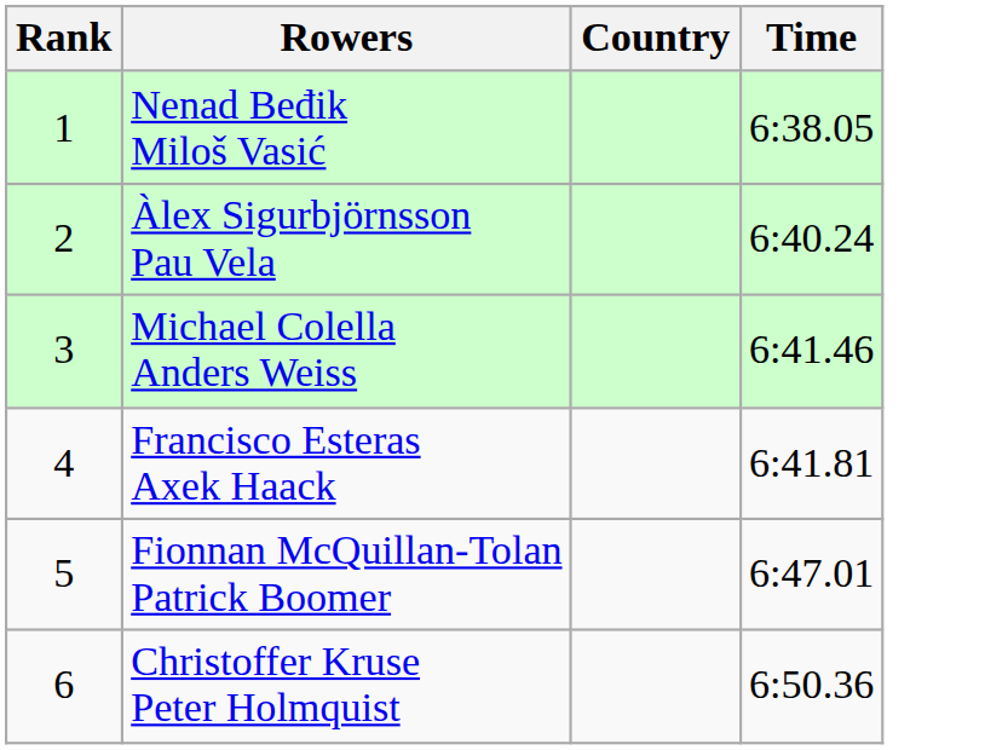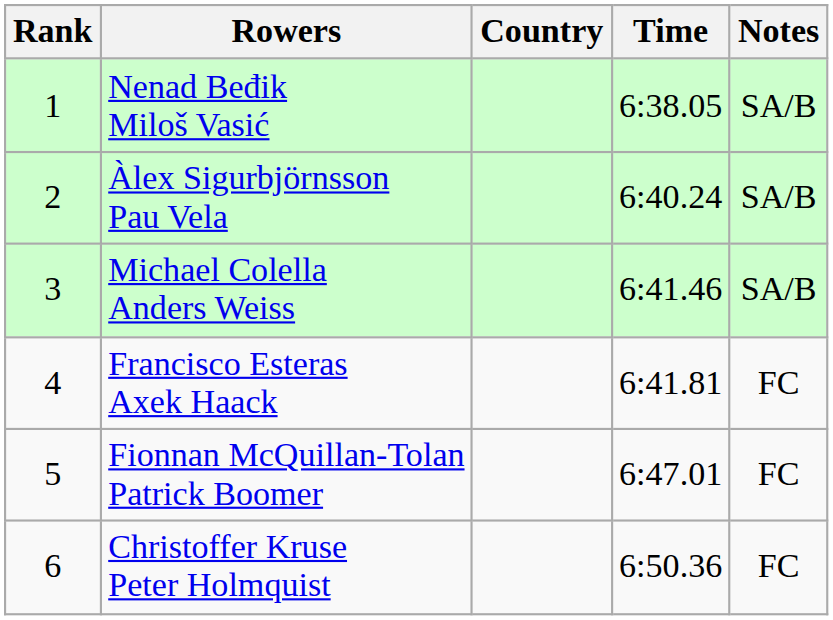 <table class="wikitable" style="text-align:center">
 <tr>
 <th>Rank</th>
 <th>Rowers</th>
 <th>Country</th>
 <th>Time</th>
+<th>Notes</th>
 </tr>
 <tr bgcolor=ccffcc>
 <td>1</td>
 <td align="left"><a href='#'>Nenad Beđik</a><br><a href='#'>Miloš Vasić</a></td>
 <td align="left"></td>
 <td>6:38.05</td>
+<td>SA/B</td>
 </tr>
 <tr bgcolor=ccffcc>
 <td>2</td>
 <td align="left"><a href='#'>Àlex Sigurbjörnsson</a><br><a href='#'>Pau Vela</a></td>
 <td align="left"></td>
 <td>6:40.24</td>
+<td>SA/B</td>
 </tr>
 <tr bgcolor=ccffcc>
 <td>3</td>
 <td align="left"><a href='#'>Michael Colella</a><br><a href='#'>Anders Weiss</a></td>
 <td align="left"></td>
 <td>6:41.46</td>
+<td>SA/B</td>
 </tr>
 <tr>
 <td>4</td>
 <td align="left"><a href='#'>Francisco Esteras</a><br><a href='#'>Axek Haack</a></td>
 <td align="left"></td>
 <td>6:41.81</td>
+<td>FC</td>
 </tr>
 <tr>
 <td>5</td>
 <td align="left"><a href='#'>Fionnan McQuillan-Tolan</a><br><a href='#'>Patrick Boomer</a></td>
 <td align="left"></td>
 <td>6:47.01</td>
+<td>FC</td>
 </tr>
 <tr>
 <td>6</td>
 <td align="left"><a href='#'>Christoffer Kruse</a><br><a href='#'>Peter Holmquist</a></td>
 <td align="left"></td>
 <td>6:50.36</td>
+<td>FC</td>
 </tr>
 </table>
